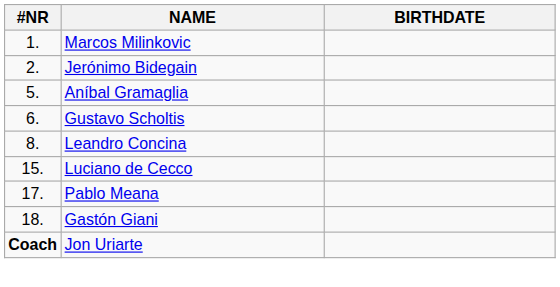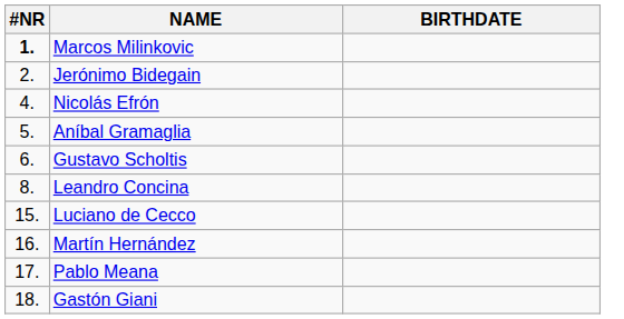 <table class="wikitable" style="border-collapse: collapse; font-size: 90%;">
 <tr>
 <th>#NR</th>
 <th align="left" style="width: 16em">NAME</th>
 <th align="center" style="width: 14em">BIRTHDATE</th>
 </tr>
 <tr>
-<td align="center">1.</td>
+<td align="center"><strong>1.</strong></td>
 <td><a href='#'>Marcos Milinkovic</a></td>
 <td align="center"></td>
 </tr>
 <tr>
 <td align="center">2.</td>
 <td><a href='#'>Jerónimo Bidegain</a></td>
+<td align="center"></td>
+</tr>
+<tr>
+<td align="center">4.</td>
+<td><a href='#'>Nicolás Efrón</a></td>
 <td align="center"></td>
 </tr>
 <tr>
 <td align="center">5.</td>
 <td><a href='#'>Aníbal Gramaglia</a></td>
 <td align="center"></td>
 </tr>
 <tr>
 <td align="center">6.</td>
 <td><a href='#'>Gustavo Scholtis</a></td>
 <td align="center"></td>
 </tr>
 <tr>
 <td align="center">8.</td>
 <td><a href='#'>Leandro Concina</a></td>
 <td align="center"></td>
 </tr>
 <tr>
 <td align="center">15.</td>
 <td><a href='#'>Luciano de Cecco</a></td>
 <td align="center"></td>
 </tr>
 <tr>
+<td align="center">16.</td>
+<td><a href='#'>Martín Hernández</a></td>
+<td align="center"></td>
+</tr>
+<tr>
 <td align="center">17.</td>
 <td><a href='#'>Pablo Meana</a></td>
 <td align="center"></td>
 </tr>
 <tr>
 <td align="center">18.</td>
 <td><a href='#'>Gastón Giani</a></td>
 <td align="center"></td>
 </tr>
-<tr>
-<td align="center"><strong>Coach</strong></td>
-<td><a href='#'>Jon Uriarte</a></td>
-<td align="center"></td>
-</tr>
 </table>
